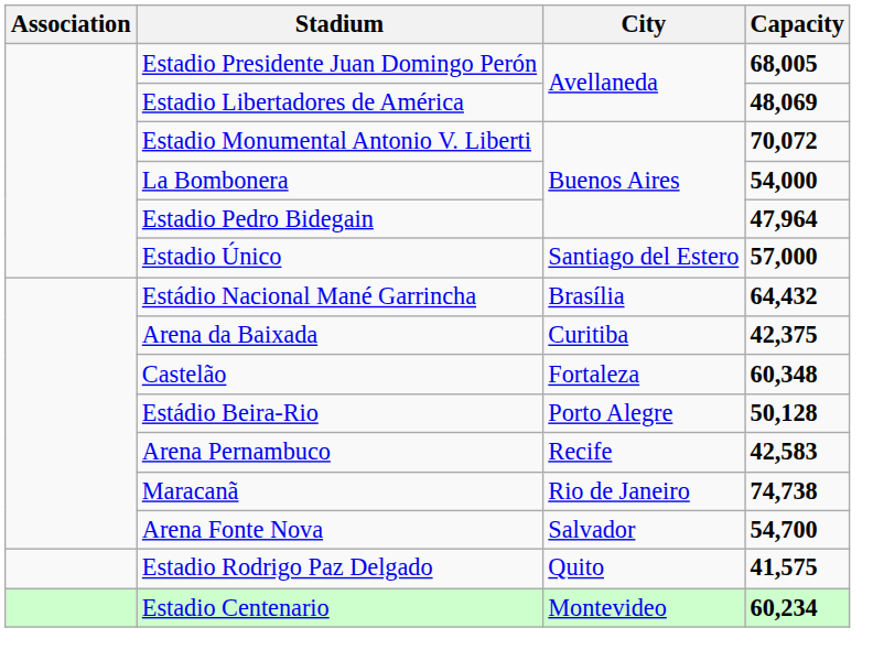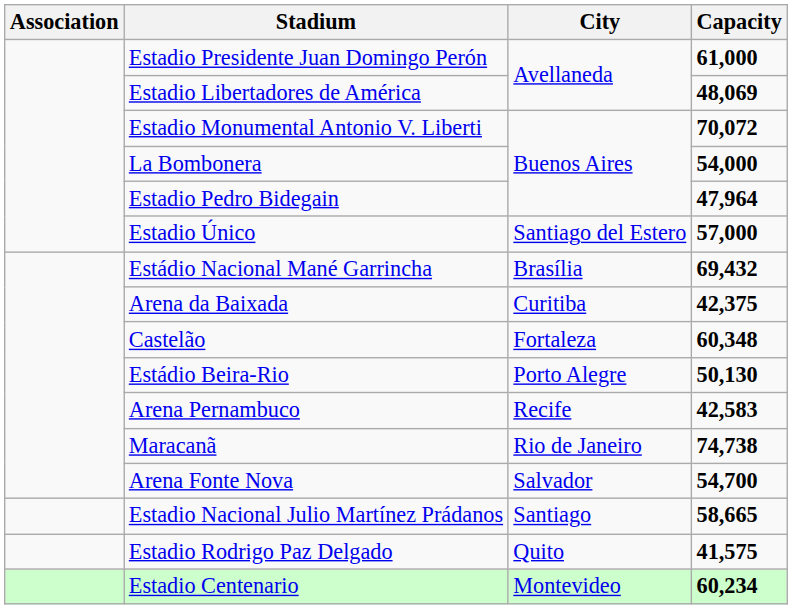 <table class="wikitable">
 <tr>
 <th>Association</th>
 <th>Stadium</th>
 <th>City</th>
 <th>Capacity</th>
 </tr>
 <tr>
 <td rowspan="6"></td>
 <td><a href='#'>Estadio Presidente Juan Domingo Perón</a></td>
 <td rowspan="2"><a href='#'>Avellaneda</a></td>
-<td><strong>68,005</strong></td>
+<td><strong>61,000</strong></td>
 </tr>
 <tr>
 <td><a href='#'>Estadio Libertadores de América</a></td>
 <td><strong>48,069</strong></td>
 </tr>
 <tr>
 <td><a href='#'>Estadio Monumental Antonio V. Liberti</a></td>
 <td rowspan="3"><a href='#'>Buenos Aires</a></td>
 <td><strong>70,072</strong></td>
 </tr>
 <tr>
 <td><a href='#'>La Bombonera</a></td>
 <td><strong>54,000</strong></td>
 </tr>
 <tr>
 <td><a href='#'>Estadio Pedro Bidegain</a></td>
 <td><strong>47,964</strong></td>
 </tr>
 <tr>
 <td><a href='#'>Estadio Único</a></td>
 <td><a href='#'>Santiago del Estero</a></td>
 <td><strong>57,000</strong></td>
 </tr>
 <tr>
 <td rowspan="7"></td>
 <td><a href='#'>Estádio Nacional Mané Garrincha</a></td>
 <td><a href='#'>Brasília</a></td>
-<td><strong>64,432</strong></td>
+<td><strong>69,432</strong></td>
 </tr>
 <tr>
 <td><a href='#'>Arena da Baixada</a></td>
 <td><a href='#'>Curitiba</a></td>
 <td><strong>42,375</strong></td>
 </tr>
 <tr>
 <td><a href='#'>Castelão</a></td>
 <td><a href='#'>Fortaleza</a></td>
 <td><strong>60,348</strong></td>
 </tr>
 <tr>
 <td><a href='#'>Estádio Beira-Rio</a></td>
 <td><a href='#'>Porto Alegre</a></td>
-<td><strong>50,128</strong></td>
+<td><strong>50,130</strong></td>
 </tr>
 <tr>
 <td><a href='#'>Arena Pernambuco</a></td>
 <td><a href='#'>Recife</a></td>
 <td><strong>42,583</strong></td>
 </tr>
 <tr>
 <td><a href='#'>Maracanã</a></td>
 <td><a href='#'>Rio de Janeiro</a></td>
 <td><strong>74,738</strong></td>
 </tr>
 <tr>
 <td><a href='#'>Arena Fonte Nova</a></td>
 <td><a href='#'>Salvador</a></td>
 <td><strong>54,700</strong></td>
 </tr>
 <tr>
 <td></td>
+<td><a href='#'>Estadio Nacional Julio Martínez Prádanos</a></td>
+<td><a href='#'>Santiago</a></td>
+<td><strong>58,665</strong></td>
+</tr>
+<tr>
+<td></td>
 <td><a href='#'>Estadio Rodrigo Paz Delgado</a></td>
 <td><a href='#'>Quito</a></td>
 <td><strong>41,575</strong></td>
 </tr>
 <tr bgcolor=CCFFCC>
 <td></td>
 <td><a href='#'>Estadio Centenario</a></td>
 <td><a href='#'>Montevideo</a></td>
 <td><strong>60,234</strong></td>
 </tr>
 </table>
